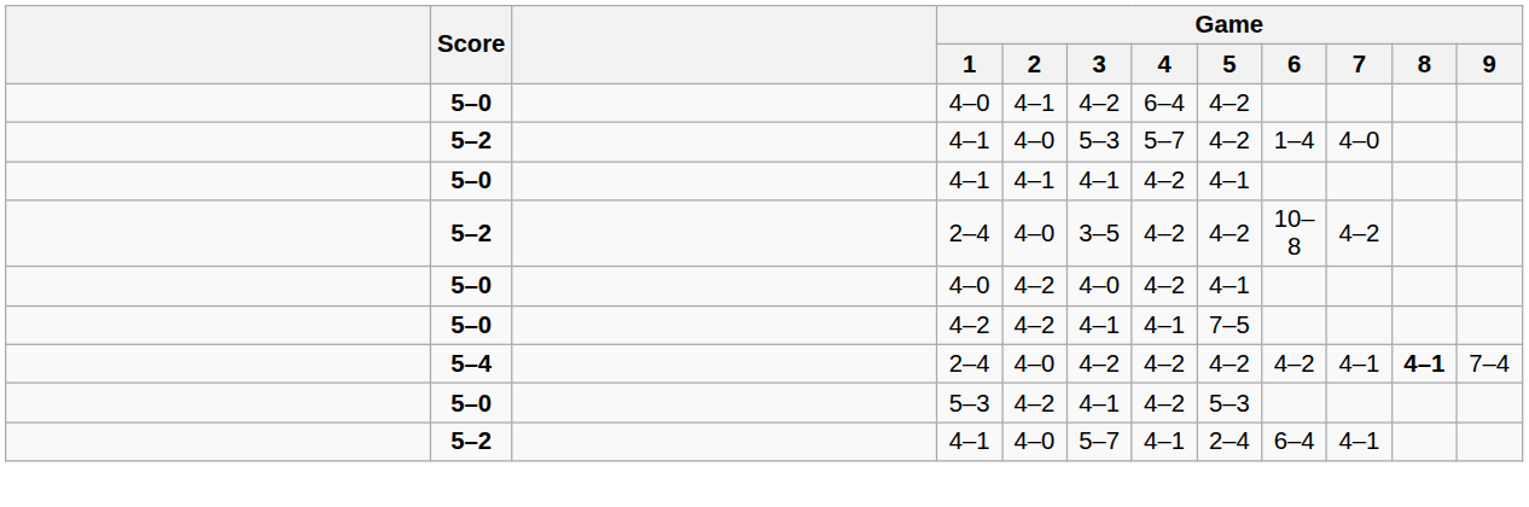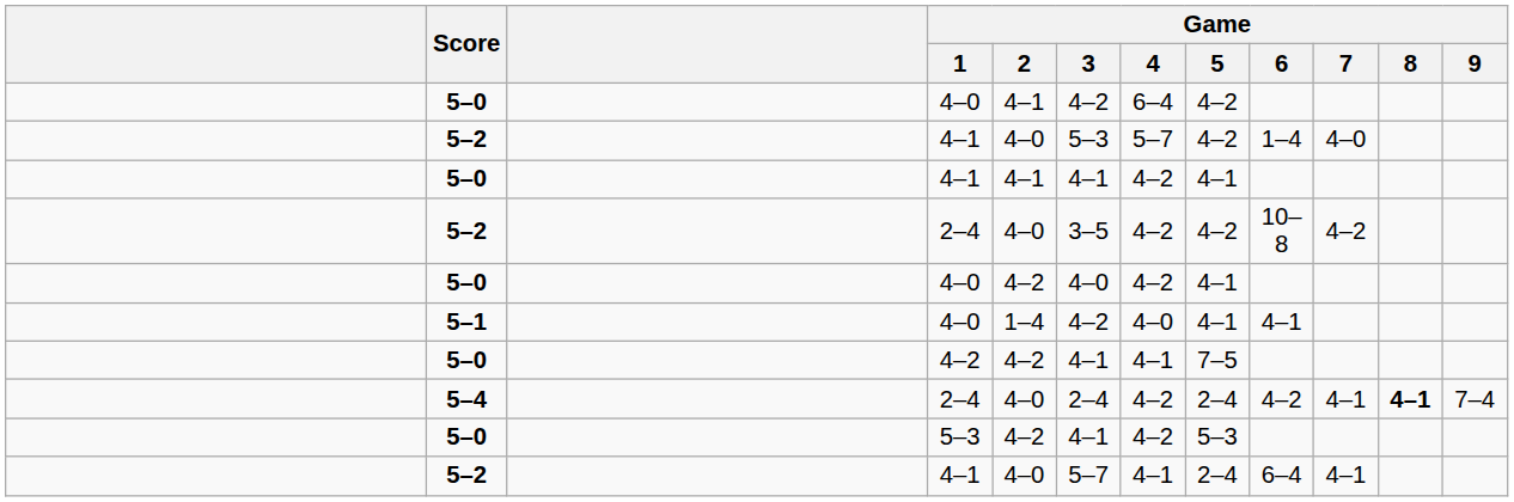 <table class="wikitable" style="text-align: center;">
 <tr>
 <th rowspan=2 align="right" width="270"></th>
 <th rowspan=2 width="45">Score</th>
 <th rowspan=2 align="left" width="270"></th>
 <th colspan=9>Game</th>
 </tr>
 <tr>
 <th width="35">1</th>
 <th width="35">2</th>
 <th width="35">3</th>
 <th width="35">4</th>
 <th width="35">5</th>
 <th width="35">6</th>
 <th width="35">7</th>
 <th width="35">8</th>
 <th width="35">9</th>
 </tr>
 <tr>
 <td align=left><strong><br></strong></td>
 <td align=center><strong>5–0</strong></td>
 <td align=left><br></td>
 <td>4–0</td>
 <td>4–1</td>
 <td>4–2</td>
 <td>6–4</td>
 <td>4–2</td>
 <td></td>
 <td></td>
 <td></td>
 <td></td>
 </tr>
 <tr>
 <td align=left><strong><br></strong></td>
 <td align=center><strong>5–2</strong></td>
 <td align=left><br></td>
 <td>4–1</td>
 <td>4–0</td>
 <td>5–3</td>
 <td>5–7</td>
 <td>4–2</td>
 <td>1–4</td>
 <td>4–0</td>
 <td></td>
 <td></td>
 </tr>
 <tr>
 <td align=left><strong><br></strong></td>
 <td align=center><strong>5–0</strong></td>
 <td align=left><br></td>
 <td>4–1</td>
 <td>4–1</td>
 <td>4–1</td>
 <td>4–2</td>
 <td>4–1</td>
 <td></td>
 <td></td>
 <td></td>
 <td></td>
 </tr>
 <tr>
 <td align=left><strong><br></strong></td>
 <td align=center><strong>5–2</strong></td>
 <td align=left><br></td>
 <td>2–4</td>
 <td>4–0</td>
 <td>3–5</td>
 <td>4–2</td>
 <td>4–2</td>
 <td>10–8</td>
 <td>4–2</td>
 <td></td>
 <td></td>
 </tr>
 <tr>
 <td align=left><strong><br></strong></td>
 <td align=center><strong>5–0</strong></td>
 <td align=left><br></td>
 <td>4–0</td>
 <td>4–2</td>
 <td>4–0</td>
 <td>4–2</td>
 <td>4–1</td>
 <td></td>
 <td></td>
 <td></td>
 <td></td>
 </tr>
 <tr>
 <td align=left><strong><br></strong></td>
+<td align=center><strong>5–1</strong></td>
+<td align=left><br></td>
+<td>4–0</td>
+<td>1–4</td>
+<td>4–2</td>
+<td>4–0</td>
+<td>4–1</td>
+<td>4–1</td>
+<td></td>
+<td></td>
+<td></td>
+</tr>
+<tr>
+<td align=left><strong><br></strong></td>
 <td align=center><strong>5–0</strong></td>
 <td align=left><br></td>
 <td>4–2</td>
 <td>4–2</td>
 <td>4–1</td>
 <td>4–1</td>
 <td>7–5</td>
 <td></td>
 <td></td>
 <td></td>
 <td></td>
 </tr>
 <tr>
 <td align=left><strong><br></strong></td>
 <td align=center><strong>5–4</strong></td>
 <td align=left><br></td>
 <td>2–4</td>
 <td>4–0</td>
+<td>2–4</td>
 <td>4–2</td>
-<td>4–2</td>
-<td>4–2</td>
+<td>2–4</td>
 <td>4–2</td>
 <td>4–1</td>
 <td><strong>4–1</strong></td>
 <td>7–4</td>
 </tr>
 <tr>
 <td align=left><strong><br></strong></td>
 <td align=center><strong>5–0</strong></td>
 <td align=left><br></td>
 <td>5–3</td>
 <td>4–2</td>
 <td>4–1</td>
 <td>4–2</td>
 <td>5–3</td>
 <td></td>
 <td></td>
 <td></td>
 <td></td>
 </tr>
 <tr>
 <td align=left><strong><br></strong></td>
 <td align=center><strong>5–2</strong></td>
 <td align=left><br></td>
 <td>4–1</td>
 <td>4–0</td>
 <td>5–7</td>
 <td>4–1</td>
 <td>2–4</td>
 <td>6–4</td>
 <td>4–1</td>
 <td></td>
 <td></td>
 </tr>
 </table>
